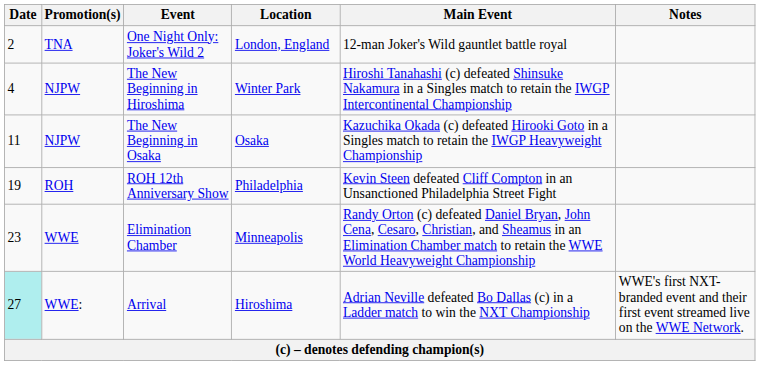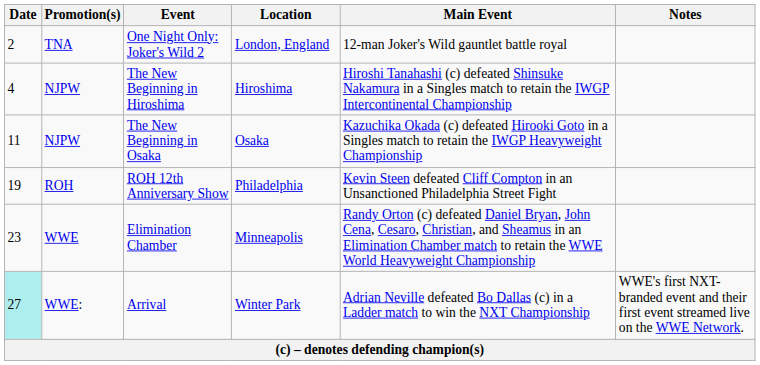 <table class="wikitable" style="width:100%;">
 <tr>
 <th width=5%>Date</th>
 <th width=5%>Promotion(s)</th>
 <th width=15%>Event</th>
 <th width=15%>Location</th>
 <th width=40%>Main Event</th>
 <th width=20%>Notes</th>
 </tr>
 <tr>
 <td>2</td>
 <td><a href='#'>TNA</a></td>
 <td><a href='#'>One Night Only: Joker's Wild 2</a></td>
 <td><a href='#'>London, England</a></td>
 <td>12-man Joker's Wild gauntlet battle royal</td>
 <td></td>
 </tr>
 <tr>
 <td>4</td>
 <td><a href='#'>NJPW</a></td>
 <td><a href='#'>The New Beginning in Hiroshima</a></td>
-<td><a href='#'>Winter Park</a></td>
+<td><a href='#'>Hiroshima</a></td>
 <td><a href='#'>Hiroshi Tanahashi</a> (c) defeated <a href='#'>Shinsuke Nakamura</a> in a Singles match to retain the <a href='#'>IWGP Intercontinental Championship</a></td>
 <td></td>
 </tr>
 <tr>
 <td>11</td>
 <td><a href='#'>NJPW</a></td>
 <td><a href='#'>The New Beginning in Osaka</a></td>
 <td><a href='#'>Osaka</a></td>
 <td><a href='#'>Kazuchika Okada</a> (c) defeated <a href='#'>Hirooki Goto</a> in a Singles match to retain the <a href='#'>IWGP Heavyweight Championship</a></td>
 <td></td>
 </tr>
 <tr>
 <td>19</td>
 <td><a href='#'>ROH</a></td>
 <td><a href='#'>ROH 12th Anniversary Show</a></td>
 <td><a href='#'>Philadelphia</a></td>
 <td><a href='#'>Kevin Steen</a> defeated <a href='#'>Cliff Compton</a> in an Unsanctioned Philadelphia Street Fight</td>
 <td></td>
 </tr>
 <tr>
 <td>23</td>
 <td><a href='#'>WWE</a></td>
 <td><a href='#'>Elimination Chamber</a></td>
 <td><a href='#'>Minneapolis</a></td>
 <td><a href='#'>Randy Orton</a> (c) defeated <a href='#'>Daniel Bryan</a>, <a href='#'>John Cena</a>, <a href='#'>Cesaro</a>, <a href='#'>Christian</a>, and <a href='#'>Sheamus</a> in an <a href='#'>Elimination Chamber match</a> to retain the <a href='#'>WWE World Heavyweight Championship</a></td>
 <td></td>
 </tr>
 <tr>
 <td style="background: paleturquoise;">27</td>
 <td><a href='#'>WWE</a>:<br></td>
 <td><a href='#'>Arrival</a></td>
-<td><a href='#'>Hiroshima</a></td>
+<td><a href='#'>Winter Park</a></td>
 <td><a href='#'>Adrian Neville</a> defeated <a href='#'>Bo Dallas</a> (c) in a <a href='#'>Ladder match</a> to win the <a href='#'>NXT Championship</a></td>
 <td>WWE's first NXT-branded event and their first event streamed live on the <a href='#'>WWE Network</a>.</td>
 </tr>
 <tr>
 <th colspan="6">(c) – denotes defending champion(s)</th>
 </tr>
 </table>
